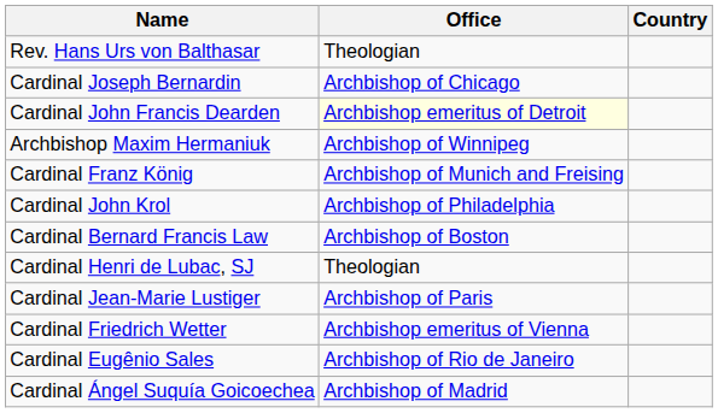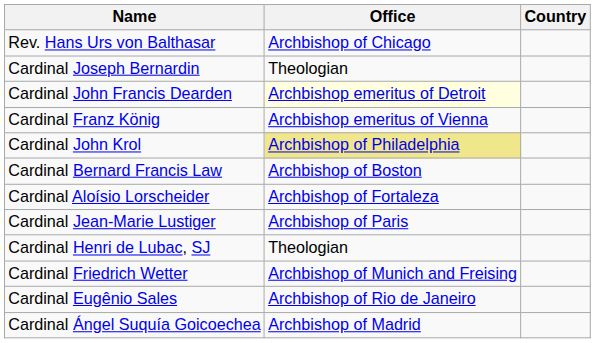 <table class="wikitable">
 <tr>
 <th>Name</th>
 <th>Office</th>
 <th>Country</th>
 </tr>
 <tr>
 <td>Rev. <a href='#'>Hans Urs von Balthasar</a></td>
-<td>Theologian</td>
+<td><a href='#'>Archbishop of Chicago</a></td>
 <td></td>
 </tr>
 <tr>
 <td>Cardinal <a href='#'>Joseph Bernardin</a></td>
-<td><a href='#'>Archbishop of Chicago</a></td>
+<td>Theologian</td>
 <td></td>
 </tr>
 <tr>
 <td>Cardinal <a href='#'>John Francis Dearden</a></td>
 <td style="background: lightyellow;"><a href='#'>Archbishop emeritus of Detroit</a></td>
 <td></td>
 </tr>
 <tr>
-<td>Archbishop <a href='#'>Maxim Hermaniuk</a></td>
-<td><a href='#'>Archbishop of Winnipeg</a></td>
-<td></td>
-</tr>
-<tr>
 <td>Cardinal <a href='#'>Franz König</a></td>
-<td><a href='#'>Archbishop of Munich and Freising</a></td>
+<td><a href='#'>Archbishop emeritus of Vienna</a></td>
 <td></td>
 </tr>
 <tr>
 <td>Cardinal <a href='#'>John Krol</a></td>
-<td><a href='#'>Archbishop of Philadelphia</a></td>
+<td style="background: khaki;"><a href='#'>Archbishop of Philadelphia</a></td>
 <td></td>
 </tr>
 <tr>
 <td>Cardinal <a href='#'>Bernard Francis Law</a></td>
 <td><a href='#'>Archbishop of Boston</a></td>
 <td></td>
 </tr>
 <tr>
-<td>Cardinal <a href='#'>Henri de Lubac</a>, <a href='#'>SJ</a></td>
-<td>Theologian</td>
+<td>Cardinal <a href='#'>Aloísio Lorscheider</a></td>
+<td><a href='#'>Archbishop of Fortaleza</a></td>
 <td></td>
 </tr>
 <tr>
 <td>Cardinal <a href='#'>Jean-Marie Lustiger</a></td>
 <td><a href='#'>Archbishop of Paris</a></td>
 <td></td>
 </tr>
 <tr>
+<td>Cardinal <a href='#'>Henri de Lubac</a>, <a href='#'>SJ</a></td>
+<td>Theologian</td>
+<td></td>
+</tr>
+<tr>
 <td>Cardinal <a href='#'>Friedrich Wetter</a></td>
-<td><a href='#'>Archbishop emeritus of Vienna</a></td>
+<td><a href='#'>Archbishop of Munich and Freising</a></td>
 <td></td>
 </tr>
 <tr>
 <td>Cardinal <a href='#'>Eugênio Sales</a></td>
 <td><a href='#'>Archbishop of Rio de Janeiro</a></td>
 <td></td>
 </tr>
 <tr>
 <td>Cardinal <a href='#'>Ángel Suquía Goicoechea</a></td>
 <td><a href='#'>Archbishop of Madrid</a></td>
 <td></td>
 </tr>
 </table>
